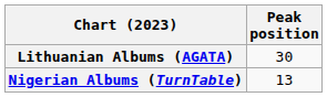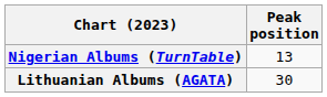 <table class="wikitable sortable plainrowheaders" style="text-align:center">
 <tr>
 <th scope="col">Chart (2023)</th>
 <th scope="col">Peak<br>position</th>
 </tr>
 <tr>
 </tr>
 <tr>
 </tr>
 <tr>
 </tr>
 <tr>
 </tr>
 <tr>
 </tr>
 <tr>
 </tr>
 <tr>
 </tr>
 <tr>
 </tr>
 <tr>
 </tr>
 <tr>
-<th scope="row">Lithuanian Albums (<a href='#'>AGATA</a>)</th>
-<td>30</td>
+<th scope="row"><a href='#'>Nigerian Albums</a> (<em><a href='#'>TurnTable</a></em>)</th>
+<td>13</td>
 </tr>
 <tr>
 </tr>
 <tr>
-<th scope="row"><a href='#'>Nigerian Albums</a> (<em><a href='#'>TurnTable</a></em>)</th>
-<td>13</td>
+<th scope="row">Lithuanian Albums (<a href='#'>AGATA</a>)</th>
+<td>30</td>
 </tr>
 <tr>
 </tr>
 <tr>
 </tr>
 <tr>
 </tr>
 <tr>
 </tr>
 <tr>
 </tr>
 </table>
